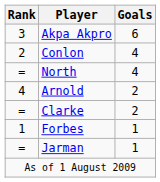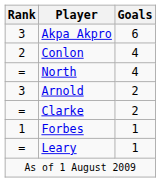 <table class="wikitable" style="text-align:center;margin-left:1em;float:right">
 <tr>
 <th>Rank</th>
 <th>Player</th>
 <th>Goals</th>
 </tr>
 <tr>
 <td>3</td>
 <td style="text-align:left;"> <a href='#'>Akpa Akpro</a></td>
 <td>6</td>
 </tr>
 <tr>
 <td>2</td>
 <td style="text-align:left;"> <a href='#'>Conlon</a></td>
 <td>4</td>
 </tr>
 <tr>
 <td>=</td>
 <td style="text-align:left;"> <a href='#'>North</a></td>
 <td>4</td>
 </tr>
 <tr>
-<td>4</td>
+<td>3</td>
 <td style="text-align:left;"> <a href='#'>Arnold</a></td>
 <td>2</td>
 </tr>
 <tr>
 <td>=</td>
 <td style="text-align:left;"> <a href='#'>Clarke</a></td>
 <td>2</td>
 </tr>
 <tr>
 <td>1</td>
 <td style="text-align:left;"> <a href='#'>Forbes</a></td>
 <td>1</td>
 </tr>
 <tr>
 <td>=</td>
-<td style="text-align:left;"> <a href='#'>Jarman</a></td>
+<td style="text-align:left;"> <a href='#'>Leary</a></td>
 <td>1</td>
 </tr>
 <tr>
 <td colspan="3"><small>As of 1 August 2009</small></td>
 </tr>
 </table>
